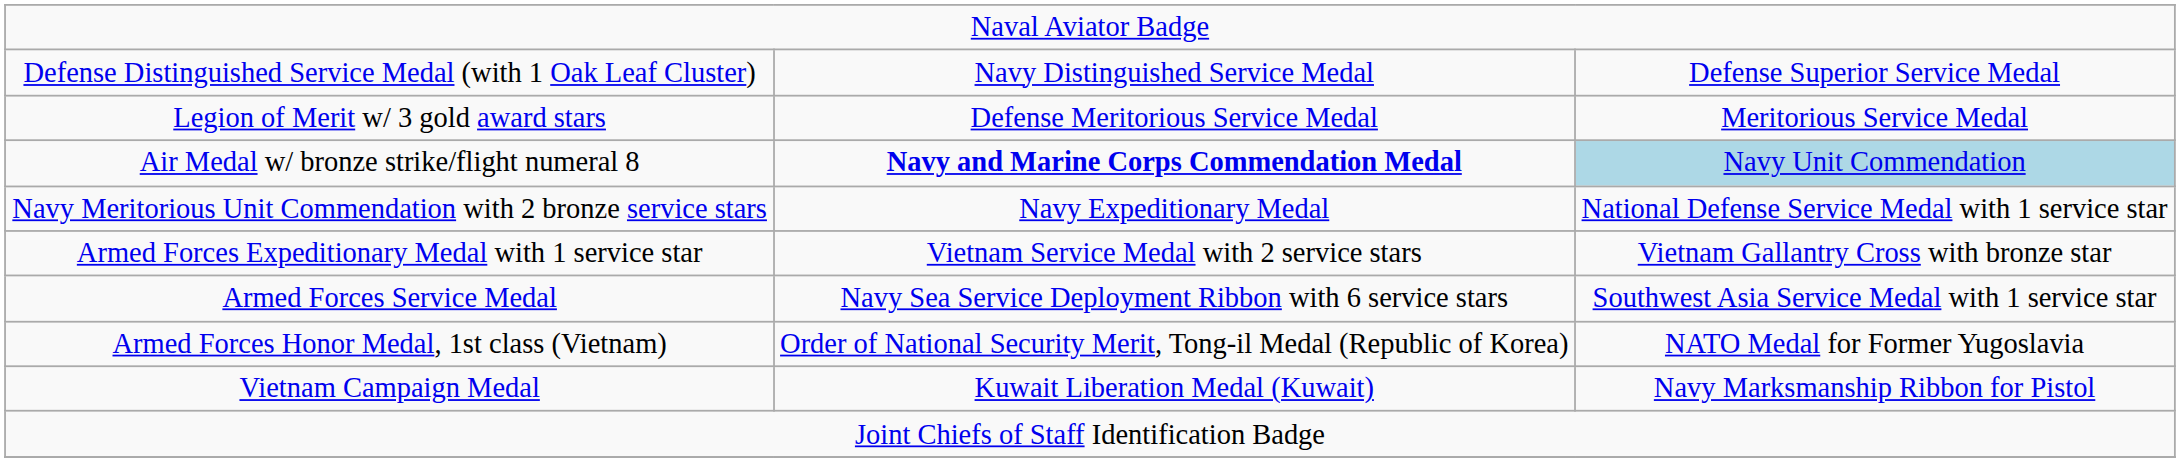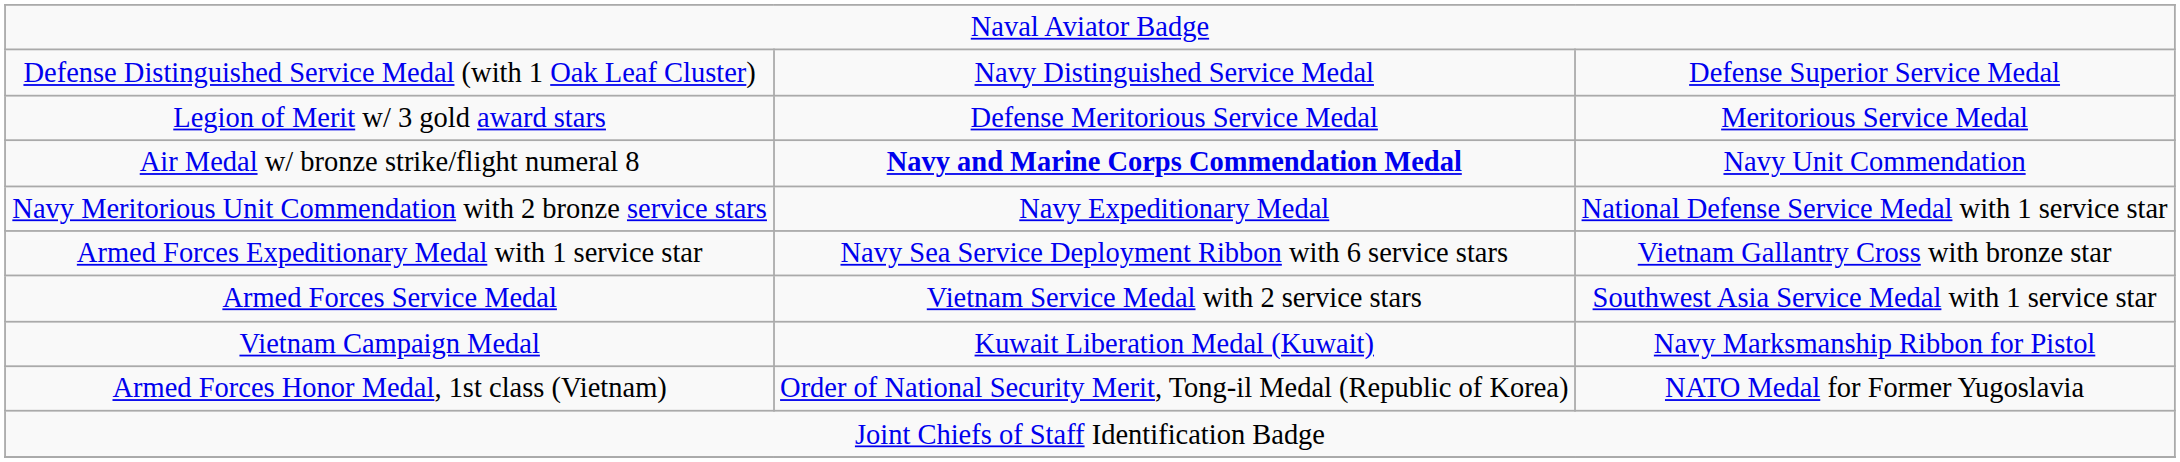 <table class="wikitable" style="margin:1em auto; text-align:center;">
 <tr>
 <td colspan="3"><a href='#'>Naval Aviator Badge</a></td>
 </tr>
 <tr>
 <td><a href='#'>Defense Distinguished Service Medal</a> (with 1 <a href='#'>Oak Leaf Cluster</a>)</td>
 <td><a href='#'>Navy Distinguished Service Medal</a></td>
 <td><a href='#'>Defense Superior Service Medal</a></td>
 </tr>
 <tr>
 <td><a href='#'>Legion of Merit</a> w/ 3 gold <a href='#'>award stars</a></td>
 <td><a href='#'>Defense Meritorious Service Medal</a></td>
 <td><a href='#'>Meritorious Service Medal</a></td>
 </tr>
 <tr>
 <td><a href='#'>Air Medal</a> w/ bronze strike/flight numeral 8</td>
 <td><strong><a href='#'>Navy and Marine Corps Commendation Medal</a></strong></td>
-<td style="background: lightblue;"><a href='#'>Navy Unit Commendation</a></td>
+<td><a href='#'>Navy Unit Commendation</a></td>
 </tr>
 <tr>
 <td><a href='#'>Navy Meritorious Unit Commendation</a> with 2 bronze <a href='#'>service stars</a></td>
 <td><a href='#'>Navy Expeditionary Medal</a></td>
 <td><a href='#'>National Defense Service Medal</a> with 1 service star</td>
 </tr>
 <tr>
 <td><a href='#'>Armed Forces Expeditionary Medal</a> with 1 service star</td>
-<td><a href='#'>Vietnam Service Medal</a> with 2 service stars</td>
+<td><a href='#'>Navy Sea Service Deployment Ribbon</a> with 6 service stars</td>
 <td><a href='#'>Vietnam Gallantry Cross</a> with bronze star</td>
 </tr>
 <tr>
 <td><a href='#'>Armed Forces Service Medal</a></td>
-<td><a href='#'>Navy Sea Service Deployment Ribbon</a> with 6 service stars</td>
+<td><a href='#'>Vietnam Service Medal</a> with 2 service stars</td>
 <td><a href='#'>Southwest Asia Service Medal</a> with 1 service star</td>
+</tr>
+<tr>
+<td><a href='#'>Vietnam Campaign Medal</a></td>
+<td><a href='#'>Kuwait Liberation Medal (Kuwait)</a></td>
+<td><a href='#'>Navy Marksmanship Ribbon for Pistol</a></td>
 </tr>
 <tr>
 <td><a href='#'>Armed Forces Honor Medal</a>, 1st class (Vietnam)</td>
 <td><a href='#'>Order of National Security Merit</a>, Tong-il Medal (Republic of Korea)</td>
 <td><a href='#'>NATO Medal</a> for Former Yugoslavia</td>
 </tr>
 <tr>
-<td><a href='#'>Vietnam Campaign Medal</a></td>
-<td><a href='#'>Kuwait Liberation Medal (Kuwait)</a></td>
-<td><a href='#'>Navy Marksmanship Ribbon for Pistol</a></td>
-</tr>
-<tr>
 <td colspan="3"><a href='#'>Joint Chiefs of Staff</a> Identification Badge</td>
 </tr>
 <tr>
 </tr>
 </table>
